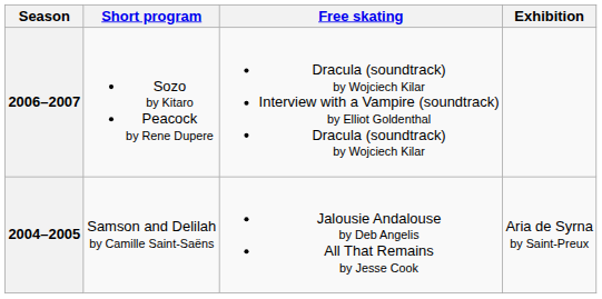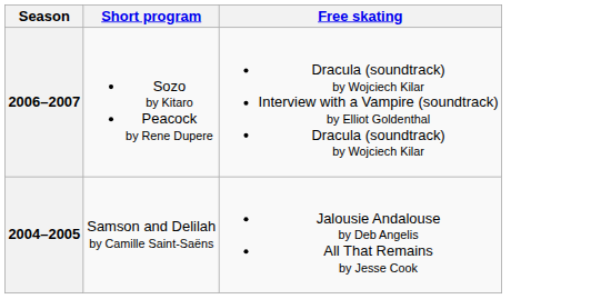 <table class="wikitable" style="text-align:center">
 <tr>
 <th>Season</th>
 <th><a href='#'>Short program</a></th>
 <th><a href='#'>Free skating</a></th>
-<th>Exhibition</th>
 </tr>
 <tr>
 <th>2006–2007</th>
 <td><br><ul><li>Sozo <br><small> by Kitaro </small></li><li>Peacock <br><small> by Rene Dupere </small></li></ul></td>
 <td><br><ul><li>Dracula (soundtrack) <br><small> by Wojciech Kilar </small></li><li>Interview with a Vampire (soundtrack) <br><small> by Elliot Goldenthal </small></li><li>Dracula (soundtrack) <br><small> by Wojciech Kilar </small></li></ul></td>
-<td></td>
 </tr>
 <tr>
 <th>2004–2005</th>
 <td>Samson and Delilah <br><small> by Camille Saint-Saëns </small></td>
 <td><br><ul><li>Jalousie Andalouse <br><small> by Deb Angelis </small></li><li>All That Remains <br><small> by Jesse Cook </small></li></ul></td>
-<td>Aria de Syrna <br><small> by Saint-Preux </small></td>
 </tr>
 </table>
